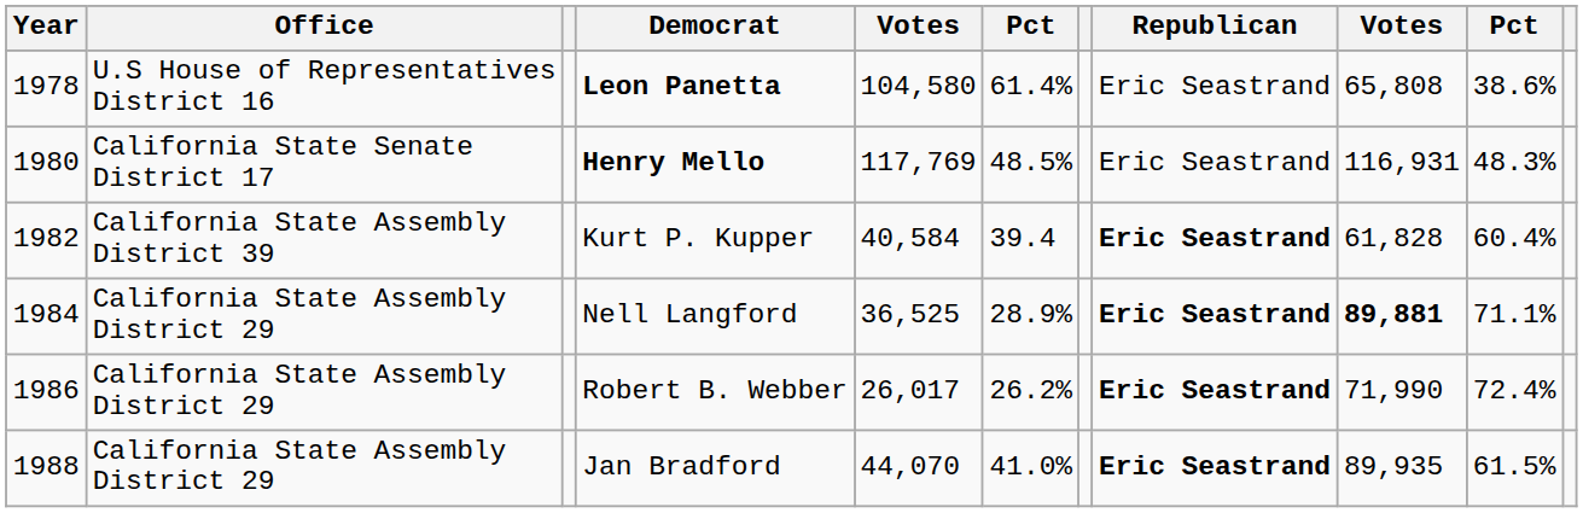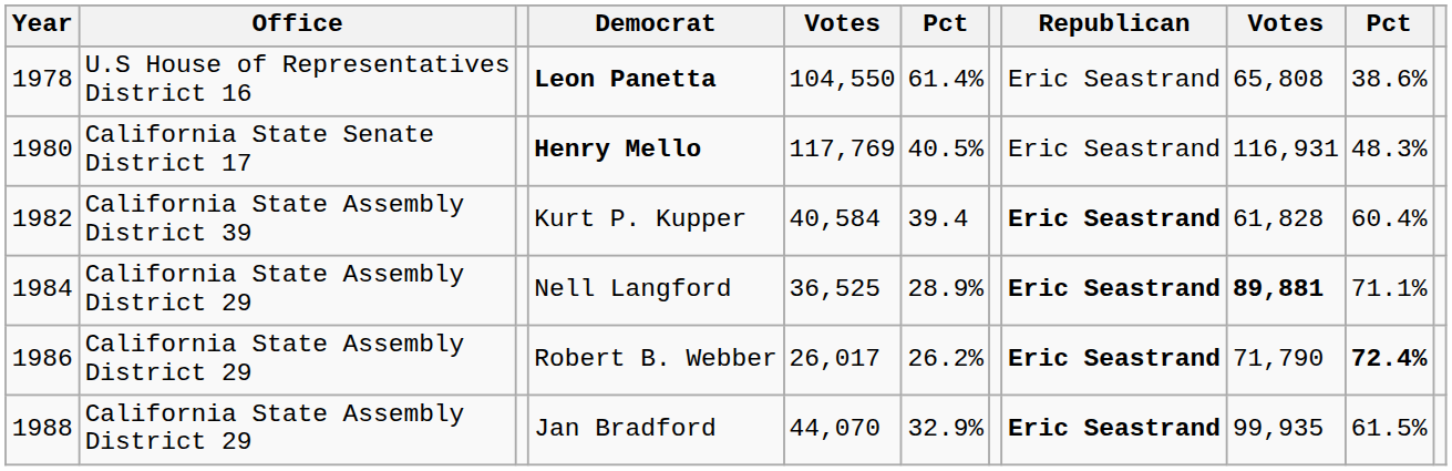 <table class="wikitable" style="margin:0.5em ; font-size:95%">
 <tr>
 <th>Year</th>
 <th>Office</th>
 <th></th>
 <th>Democrat</th>
 <th>Votes</th>
 <th>Pct</th>
 <th></th>
 <th>Republican</th>
 <th>Votes</th>
 <th>Pct</th>
 <th></th>
 </tr>
 <tr>
 <td>1978</td>
 <td>U.S House of Representatives<br> District 16</td>
 <td></td>
 <td><strong>Leon Panetta</strong></td>
-<td>104,580</td>
+<td>104,550</td>
 <td>61.4%</td>
 <td></td>
 <td>Eric Seastrand</td>
 <td>65,808</td>
 <td>38.6%</td>
 <td></td>
 </tr>
 <tr>
 <td>1980</td>
 <td>California State Senate<br> District 17</td>
 <td></td>
 <td><strong>Henry Mello</strong></td>
 <td>117,769</td>
-<td>48.5%</td>
+<td>40.5%</td>
 <td></td>
 <td>Eric Seastrand</td>
 <td>116,931</td>
 <td>48.3%</td>
 <td></td>
 </tr>
 <tr>
 <td>1982</td>
 <td>California State Assembly<br> District 39</td>
 <td></td>
 <td>Kurt P. Kupper</td>
 <td>40,584</td>
 <td>39.4</td>
 <td></td>
 <td><strong>Eric Seastrand</strong></td>
 <td>61,828</td>
 <td>60.4%</td>
 <td></td>
 </tr>
 <tr>
 <td>1984</td>
 <td>California State Assembly<br> District 29</td>
 <td></td>
 <td>Nell Langford</td>
 <td>36,525</td>
 <td>28.9%</td>
 <td></td>
 <td><strong>Eric Seastrand</strong></td>
 <td><strong>89,881</strong></td>
 <td>71.1%</td>
 <td></td>
 </tr>
 <tr>
 <td>1986</td>
 <td>California State Assembly<br> District 29</td>
 <td></td>
 <td>Robert B. Webber</td>
 <td>26,017</td>
 <td>26.2%</td>
 <td></td>
 <td><strong>Eric Seastrand</strong></td>
-<td>71,990</td>
-<td>72.4%</td>
+<td>71,790</td>
+<td><strong>72.4%</strong></td>
 <td></td>
 </tr>
 <tr>
 <td>1988</td>
 <td>California State Assembly<br> District 29</td>
 <td></td>
 <td>Jan Bradford</td>
 <td>44,070</td>
-<td>41.0%</td>
+<td>32.9%</td>
 <td></td>
 <td><strong>Eric Seastrand</strong></td>
-<td>89,935</td>
+<td>99,935</td>
 <td>61.5%</td>
 <td></td>
 </tr>
 </table>
